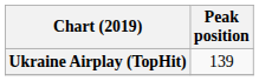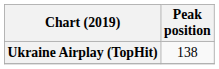 <table class="wikitable plainrowheaders" style="text-align:center">
 <tr>
 <th scope="col">Chart (2019)</th>
 <th scope="col">Peak<br>position</th>
 </tr>
 <tr>
 <th scope="row">Ukraine Airplay (TopHit)</th>
-<td>139</td>
+<td>138</td>
 </tr>
 <tr>
 </tr>
 </table>
